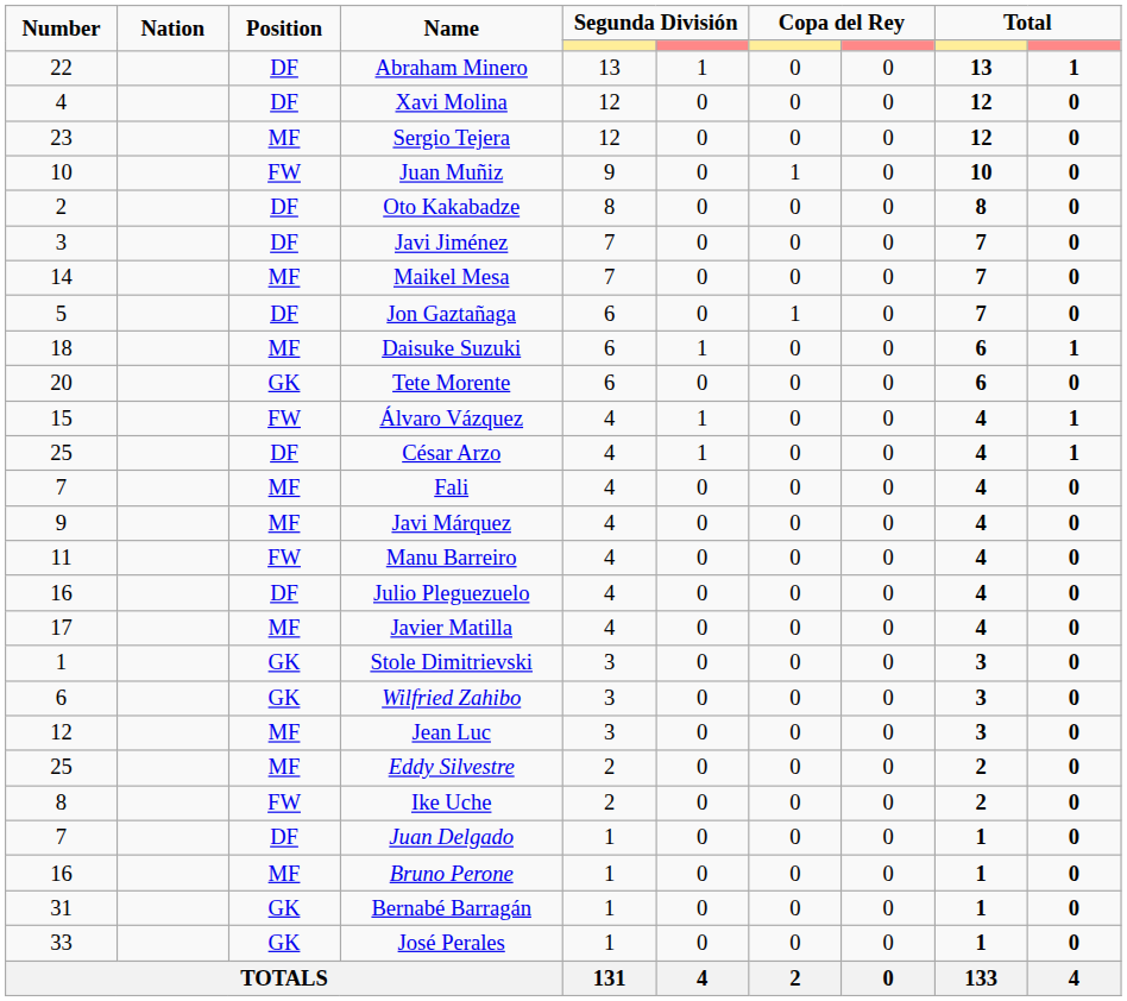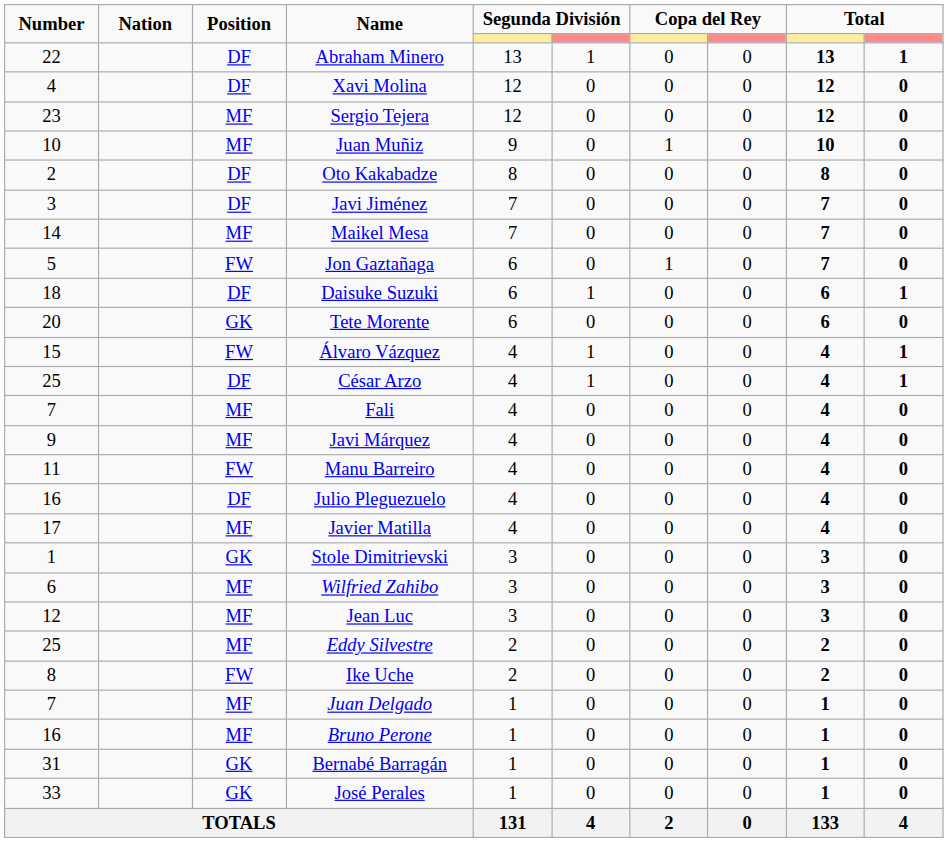 <table class="wikitable" style="text-align:center;">
 <tr style="text-align:center;">
 <td rowspan="2" style="width:10%; "><strong>Number</strong></td>
 <td rowspan="2" style="width:10%; "><strong>Nation</strong></td>
 <td rowspan="2" style="width:10%; "><strong>Position</strong></td>
 <td rowspan="2" style="width:20%; "><strong>Name</strong></td>
 <td colspan="2"><strong>Segunda División</strong></td>
 <td colspan="2"><strong>Copa del Rey</strong></td>
 <td colspan="2"><strong>Total</strong></td>
 </tr>
 <tr>
 <th style="width:60px; background:#fe9;"></th>
 <th style="width:60px; background:#ff8888;"></th>
 <th style="width:60px; background:#fe9;"></th>
 <th style="width:60px; background:#ff8888;"></th>
 <th style="width:60px; background:#fe9;"></th>
 <th style="width:60px; background:#ff8888;"></th>
 </tr>
 <tr>
 <td>22</td>
 <td></td>
 <td><a href='#'>DF</a></td>
 <td><a href='#'>Abraham Minero</a></td>
 <td>13</td>
 <td>1</td>
 <td>0</td>
 <td>0</td>
 <td><strong>13</strong></td>
 <td><strong>1</strong></td>
 </tr>
 <tr>
 <td>4</td>
 <td></td>
 <td><a href='#'>DF</a></td>
 <td><a href='#'>Xavi Molina</a></td>
 <td>12</td>
 <td>0</td>
 <td>0</td>
 <td>0</td>
 <td><strong>12</strong></td>
 <td><strong>0</strong></td>
 </tr>
 <tr>
 <td>23</td>
 <td></td>
 <td><a href='#'>MF</a></td>
 <td><a href='#'>Sergio Tejera</a></td>
 <td>12</td>
 <td>0</td>
 <td>0</td>
 <td>0</td>
 <td><strong>12</strong></td>
 <td><strong>0</strong></td>
 </tr>
 <tr>
 <td>10</td>
 <td></td>
-<td><a href='#'>FW</a></td>
+<td><a href='#'>MF</a></td>
 <td><a href='#'>Juan Muñiz</a></td>
 <td>9</td>
 <td>0</td>
 <td>1</td>
 <td>0</td>
 <td><strong>10</strong></td>
 <td><strong>0</strong></td>
 </tr>
 <tr>
 <td>2</td>
 <td></td>
 <td><a href='#'>DF</a></td>
 <td><a href='#'>Oto Kakabadze</a></td>
 <td>8</td>
 <td>0</td>
 <td>0</td>
 <td>0</td>
 <td><strong>8</strong></td>
 <td><strong>0</strong></td>
 </tr>
 <tr>
 <td>3</td>
 <td></td>
 <td><a href='#'>DF</a></td>
 <td><a href='#'>Javi Jiménez</a></td>
 <td>7</td>
 <td>0</td>
 <td>0</td>
 <td>0</td>
 <td><strong>7</strong></td>
 <td><strong>0</strong></td>
 </tr>
 <tr>
 <td>14</td>
 <td></td>
 <td><a href='#'>MF</a></td>
 <td><a href='#'>Maikel Mesa</a></td>
 <td>7</td>
 <td>0</td>
 <td>0</td>
 <td>0</td>
 <td><strong>7</strong></td>
 <td><strong>0</strong></td>
 </tr>
 <tr>
 <td>5</td>
 <td></td>
-<td><a href='#'>DF</a></td>
+<td><a href='#'>FW</a></td>
 <td><a href='#'>Jon Gaztañaga</a></td>
 <td>6</td>
 <td>0</td>
 <td>1</td>
 <td>0</td>
 <td><strong>7</strong></td>
 <td><strong>0</strong></td>
 </tr>
 <tr>
 <td>18</td>
 <td></td>
-<td><a href='#'>MF</a></td>
+<td><a href='#'>DF</a></td>
 <td><a href='#'>Daisuke Suzuki</a></td>
 <td>6</td>
 <td>1</td>
 <td>0</td>
 <td>0</td>
 <td><strong>6</strong></td>
 <td><strong>1</strong></td>
 </tr>
 <tr>
 <td>20</td>
 <td></td>
 <td><a href='#'>GK</a></td>
 <td><a href='#'>Tete Morente</a></td>
 <td>6</td>
 <td>0</td>
 <td>0</td>
 <td>0</td>
 <td><strong>6</strong></td>
 <td><strong>0</strong></td>
 </tr>
 <tr>
 <td>15</td>
 <td></td>
 <td><a href='#'>FW</a></td>
 <td><a href='#'>Álvaro Vázquez</a></td>
 <td>4</td>
 <td>1</td>
 <td>0</td>
 <td>0</td>
 <td><strong>4</strong></td>
 <td><strong>1</strong></td>
 </tr>
 <tr>
 <td>25</td>
 <td></td>
 <td><a href='#'>DF</a></td>
 <td><a href='#'>César Arzo</a></td>
 <td>4</td>
 <td>1</td>
 <td>0</td>
 <td>0</td>
 <td><strong>4</strong></td>
 <td><strong>1</strong></td>
 </tr>
 <tr>
 <td>7</td>
 <td></td>
 <td><a href='#'>MF</a></td>
 <td><a href='#'>Fali</a></td>
 <td>4</td>
 <td>0</td>
 <td>0</td>
 <td>0</td>
 <td><strong>4</strong></td>
 <td><strong>0</strong></td>
 </tr>
 <tr>
 <td>9</td>
 <td></td>
 <td><a href='#'>MF</a></td>
 <td><a href='#'>Javi Márquez</a></td>
 <td>4</td>
 <td>0</td>
 <td>0</td>
 <td>0</td>
 <td><strong>4</strong></td>
 <td><strong>0</strong></td>
 </tr>
 <tr>
 <td>11</td>
 <td></td>
 <td><a href='#'>FW</a></td>
 <td><a href='#'>Manu Barreiro</a></td>
 <td>4</td>
 <td>0</td>
 <td>0</td>
 <td>0</td>
 <td><strong>4</strong></td>
 <td><strong>0</strong></td>
 </tr>
 <tr>
 <td>16</td>
 <td></td>
 <td><a href='#'>DF</a></td>
 <td><a href='#'>Julio Pleguezuelo</a></td>
 <td>4</td>
 <td>0</td>
 <td>0</td>
 <td>0</td>
 <td><strong>4</strong></td>
 <td><strong>0</strong></td>
 </tr>
 <tr>
 <td>17</td>
 <td></td>
 <td><a href='#'>MF</a></td>
 <td><a href='#'>Javier Matilla</a></td>
 <td>4</td>
 <td>0</td>
 <td>0</td>
 <td>0</td>
 <td><strong>4</strong></td>
 <td><strong>0</strong></td>
 </tr>
 <tr>
 <td>1</td>
 <td></td>
 <td><a href='#'>GK</a></td>
 <td><a href='#'>Stole Dimitrievski</a></td>
 <td>3</td>
 <td>0</td>
 <td>0</td>
 <td>0</td>
 <td><strong>3</strong></td>
 <td><strong>0</strong></td>
 </tr>
 <tr>
 <td>6</td>
 <td></td>
-<td><a href='#'>GK</a></td>
+<td><a href='#'>MF</a></td>
 <td><em><a href='#'>Wilfried Zahibo</a></em></td>
 <td>3</td>
 <td>0</td>
 <td>0</td>
 <td>0</td>
 <td><strong>3</strong></td>
 <td><strong>0</strong></td>
 </tr>
 <tr>
 <td>12</td>
 <td></td>
 <td><a href='#'>MF</a></td>
 <td><a href='#'>Jean Luc</a></td>
 <td>3</td>
 <td>0</td>
 <td>0</td>
 <td>0</td>
 <td><strong>3</strong></td>
 <td><strong>0</strong></td>
 </tr>
 <tr>
 <td>25</td>
 <td></td>
 <td><a href='#'>MF</a></td>
 <td><em><a href='#'>Eddy Silvestre</a></em></td>
 <td>2</td>
 <td>0</td>
 <td>0</td>
 <td>0</td>
 <td><strong>2</strong></td>
 <td><strong>0</strong></td>
 </tr>
 <tr>
 <td>8</td>
 <td></td>
 <td><a href='#'>FW</a></td>
 <td><a href='#'>Ike Uche</a></td>
 <td>2</td>
 <td>0</td>
 <td>0</td>
 <td>0</td>
 <td><strong>2</strong></td>
 <td><strong>0</strong></td>
 </tr>
 <tr>
 <td>7</td>
 <td></td>
-<td><a href='#'>DF</a></td>
+<td><a href='#'>MF</a></td>
 <td><em><a href='#'>Juan Delgado</a></em></td>
 <td>1</td>
 <td>0</td>
 <td>0</td>
 <td>0</td>
 <td><strong>1</strong></td>
 <td><strong>0</strong></td>
 </tr>
 <tr>
 <td>16</td>
 <td></td>
 <td><a href='#'>MF</a></td>
 <td><em><a href='#'>Bruno Perone</a></em></td>
 <td>1</td>
 <td>0</td>
 <td>0</td>
 <td>0</td>
 <td><strong>1</strong></td>
 <td><strong>0</strong></td>
 </tr>
 <tr>
 <td>31</td>
 <td></td>
 <td><a href='#'>GK</a></td>
 <td><a href='#'>Bernabé Barragán</a></td>
 <td>1</td>
 <td>0</td>
 <td>0</td>
 <td>0</td>
 <td><strong>1</strong></td>
 <td><strong>0</strong></td>
 </tr>
 <tr>
 <td>33</td>
 <td></td>
 <td><a href='#'>GK</a></td>
 <td><a href='#'>José Perales</a></td>
 <td>1</td>
 <td>0</td>
 <td>0</td>
 <td>0</td>
 <td><strong>1</strong></td>
 <td><strong>0</strong></td>
 </tr>
 <tr>
 <th colspan="4">TOTALS</th>
 <th>131</th>
 <th>4</th>
 <th>2</th>
 <th>0</th>
 <th>133</th>
 <th>4</th>
 </tr>
 </table>
